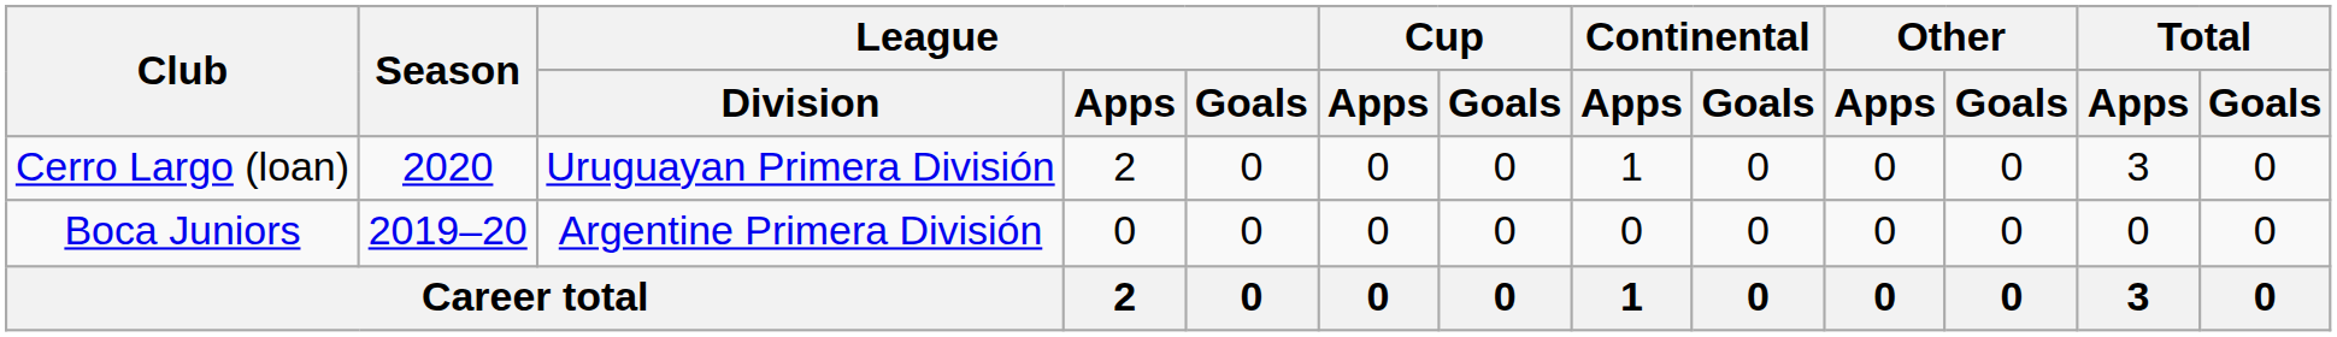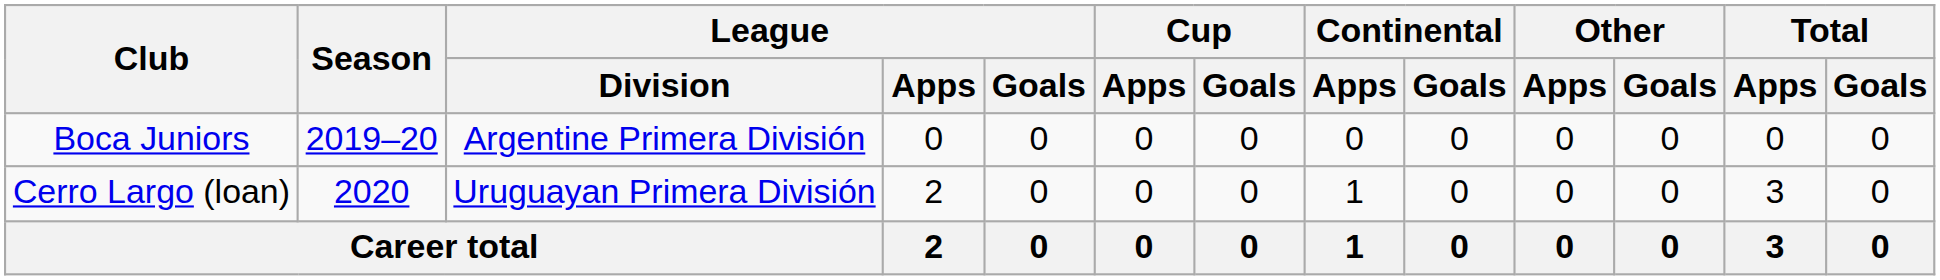 <table class="wikitable" style="text-align: center">
 <tr>
 <th rowspan="2">Club</th>
 <th rowspan="2">Season</th>
 <th colspan="3">League</th>
 <th colspan="2">Cup</th>
 <th colspan="2">Continental</th>
 <th colspan="2">Other</th>
 <th colspan="2">Total</th>
 </tr>
 <tr>
 <th>Division</th>
 <th>Apps</th>
 <th>Goals</th>
 <th>Apps</th>
 <th>Goals</th>
 <th>Apps</th>
 <th>Goals</th>
 <th>Apps</th>
 <th>Goals</th>
 <th>Apps</th>
 <th>Goals</th>
 </tr>
 <tr>
+<td><a href='#'>Boca Juniors</a></td>
+<td><a href='#'>2019–20</a></td>
+<td><a href='#'>Argentine Primera División</a></td>
+<td>0</td>
+<td>0</td>
+<td>0</td>
+<td>0</td>
+<td>0</td>
+<td>0</td>
+<td>0</td>
+<td>0</td>
+<td>0</td>
+<td>0</td>
+</tr>
+<tr>
 <td><a href='#'>Cerro Largo</a> (loan)</td>
 <td><a href='#'>2020</a></td>
 <td><a href='#'>Uruguayan Primera División</a></td>
 <td>2</td>
 <td>0</td>
 <td>0</td>
 <td>0</td>
 <td>1</td>
 <td>0</td>
 <td>0</td>
 <td>0</td>
 <td>3</td>
-<td>0</td>
-</tr>
-<tr>
-<td><a href='#'>Boca Juniors</a></td>
-<td><a href='#'>2019–20</a></td>
-<td><a href='#'>Argentine Primera División</a></td>
-<td>0</td>
-<td>0</td>
-<td>0</td>
-<td>0</td>
-<td>0</td>
-<td>0</td>
-<td>0</td>
-<td>0</td>
-<td>0</td>
 <td>0</td>
 </tr>
 <tr>
 <th colspan=3>Career total</th>
 <th>2</th>
 <th>0</th>
 <th>0</th>
 <th>0</th>
 <th>1</th>
 <th>0</th>
 <th>0</th>
 <th>0</th>
 <th>3</th>
 <th>0</th>
 </tr>
 </table>
